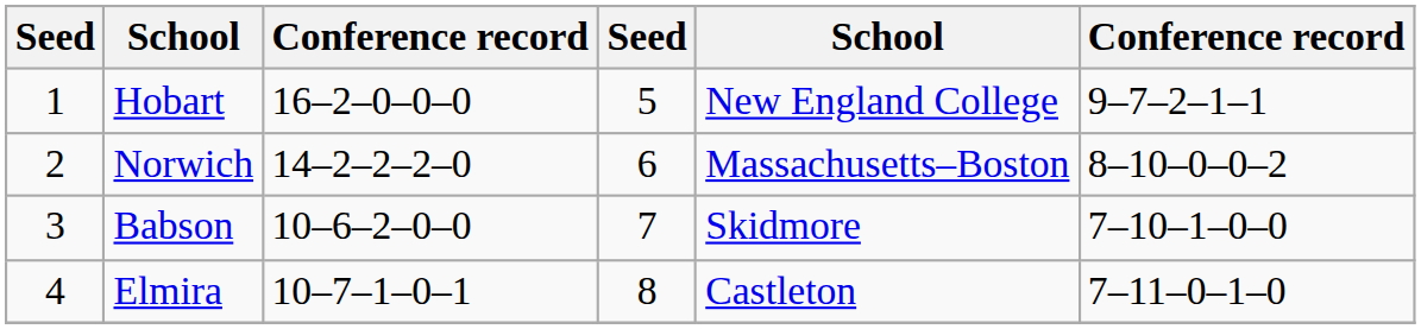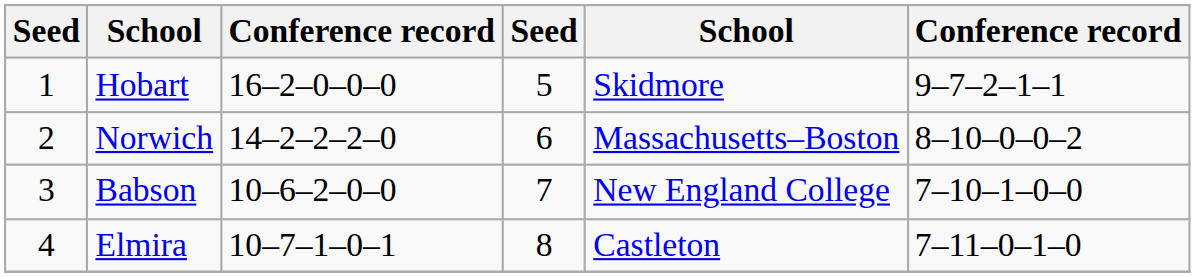 <table class="wikitable">
 <tr>
 <th>Seed</th>
 <th>School</th>
 <th>Conference record</th>
 <th>Seed</th>
 <th>School</th>
 <th>Conference record</th>
 </tr>
 <tr>
 <td align=center>1</td>
 <td><a href='#'>Hobart</a></td>
 <td>16–2–0–0–0</td>
 <td align=center>5</td>
-<td><a href='#'>New England College</a></td>
+<td><a href='#'>Skidmore</a></td>
 <td>9–7–2–1–1</td>
 </tr>
 <tr>
 <td align=center>2</td>
 <td><a href='#'>Norwich</a></td>
 <td>14–2–2–2–0</td>
 <td align=center>6</td>
 <td><a href='#'>Massachusetts–Boston</a></td>
 <td>8–10–0–0–2</td>
 </tr>
 <tr>
 <td align=center>3</td>
 <td><a href='#'>Babson</a></td>
 <td>10–6–2–0–0</td>
 <td align=center>7</td>
-<td><a href='#'>Skidmore</a></td>
+<td><a href='#'>New England College</a></td>
 <td>7–10–1–0–0</td>
 </tr>
 <tr>
 <td align=center>4</td>
 <td><a href='#'>Elmira</a></td>
 <td>10–7–1–0–1</td>
 <td align=center>8</td>
 <td><a href='#'>Castleton</a></td>
 <td>7–11–0–1–0</td>
 </tr>
 <tr>
 </tr>
 </table>
